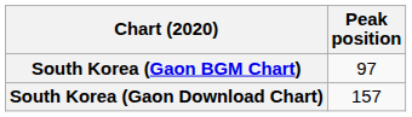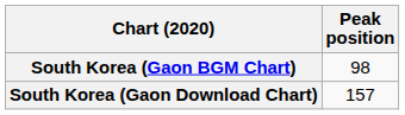 <table class="wikitable sortable plainrowheaders" style="text-align:center">
 <tr>
 <th scope="col">Chart (2020)</th>
 <th scope="col">Peak<br>position</th>
 </tr>
 <tr>
 <th scope="row">South Korea (<a href='#'>Gaon BGM Chart</a>)</th>
-<td>97</td>
+<td>98</td>
 </tr>
 <tr>
 <th scope="row">South Korea (Gaon Download Chart)</th>
 <td>157</td>
 </tr>
 </table>
